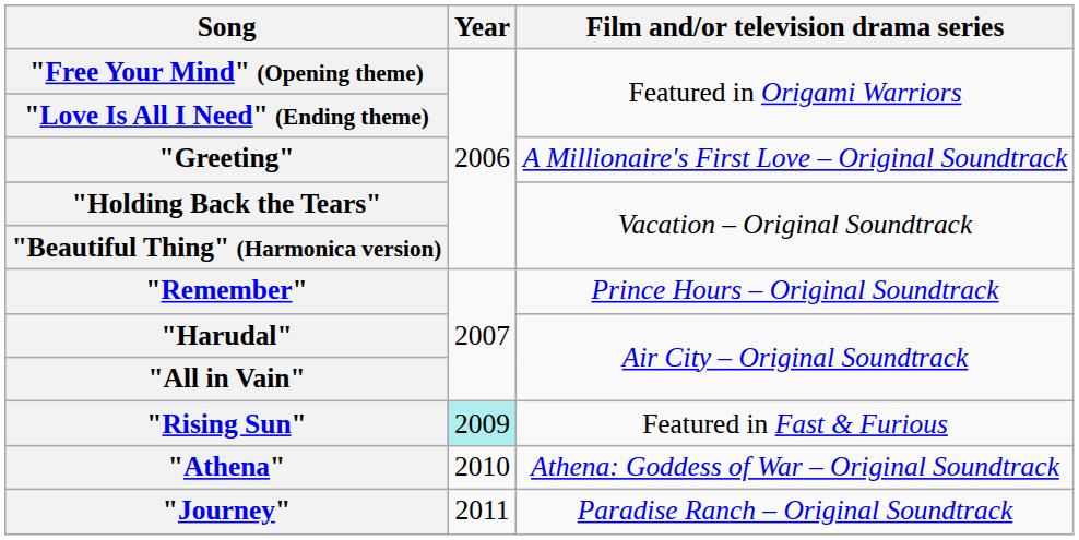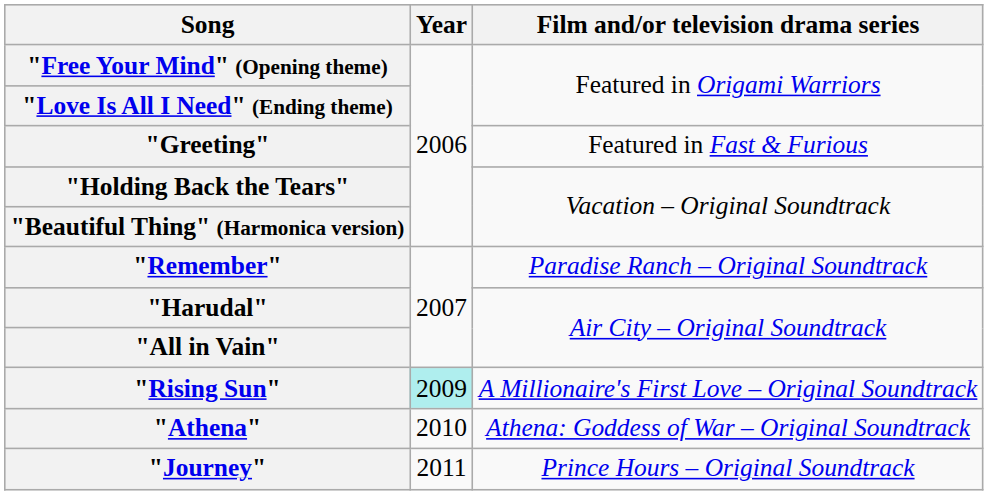 <table class="wikitable plainrowheaders" style="text-align:center;" border="1">
 <tr>
 <th scope="col">Song</th>
 <th scope="col">Year</th>
 <th scope="col">Film and/or television drama series</th>
 </tr>
 <tr>
 <th scope="row">"<a href='#'>Free Your Mind</a>" <small>(Opening theme)</small></th>
 <td rowspan="5">2006</td>
 <td rowspan="2">Featured in <em><a href='#'>Origami Warriors</a></em></td>
 </tr>
 <tr>
 <th scope="row">"<a href='#'>Love Is All I Need</a>" <small>(Ending theme)</small></th>
 </tr>
 <tr>
 <th scope="row">"Greeting"</th>
-<td><em><a href='#'>A Millionaire's First Love – Original Soundtrack</a></em></td>
+<td>Featured in <em><a href='#'>Fast & Furious</a></em></td>
 </tr>
 <tr>
 <th scope="row">"Holding Back the Tears"</th>
 <td rowspan="2"><em>Vacation – Original Soundtrack</em></td>
 </tr>
 <tr>
 <th scope="row">"Beautiful Thing" <small>(Harmonica version)</small></th>
 </tr>
 <tr>
 <th scope="row">"<a href='#'>Remember</a>"</th>
 <td rowspan="3">2007</td>
-<td><em><a href='#'>Prince Hours – Original Soundtrack</a></em></td>
+<td><em><a href='#'>Paradise Ranch – Original Soundtrack</a></em></td>
 </tr>
 <tr>
 <th scope="row">"Harudal"</th>
 <td rowspan="2"><em><a href='#'>Air City – Original Soundtrack</a></em></td>
 </tr>
 <tr>
 <th scope="row">"All in Vain"</th>
 </tr>
 <tr>
 <th scope="row">"<a href='#'>Rising Sun</a>"</th>
 <td style="background: paleturquoise;">2009</td>
-<td>Featured in <em><a href='#'>Fast & Furious</a></em></td>
+<td><em><a href='#'>A Millionaire's First Love – Original Soundtrack</a></em></td>
 </tr>
 <tr>
 <th scope="row">"<a href='#'>Athena</a>"</th>
 <td>2010</td>
 <td><em><a href='#'>Athena: Goddess of War – Original Soundtrack</a></em></td>
 </tr>
 <tr>
 <th scope="row">"<a href='#'>Journey</a>"</th>
 <td>2011</td>
-<td><em><a href='#'>Paradise Ranch – Original Soundtrack</a></em></td>
+<td><em><a href='#'>Prince Hours – Original Soundtrack</a></em></td>
 </tr>
 </table>
